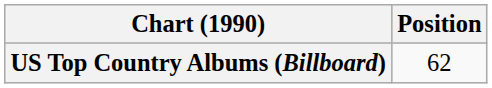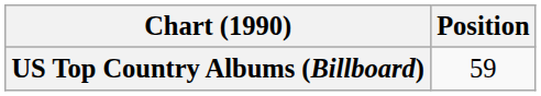 <table class="wikitable plainrowheaders" style="text-align:center">
 <tr>
 <th scope="col">Chart (1990)</th>
 <th scope="col">Position</th>
 </tr>
 <tr>
 <th scope="row">US Top Country Albums (<em>Billboard</em>)</th>
-<td>62</td>
+<td>59</td>
 </tr>
 </table>
